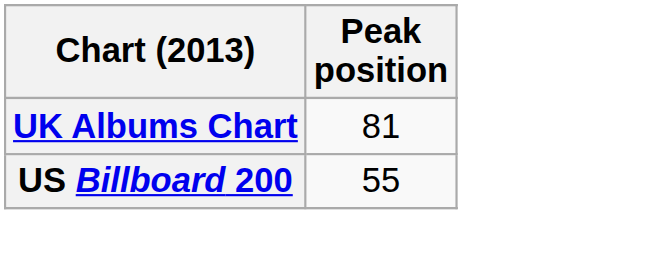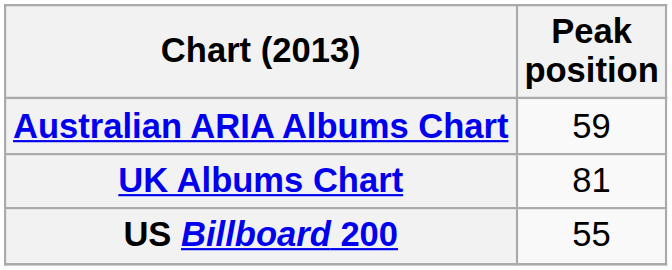 <table class="wikitable sortable plainrowheaders" style="text-align: center">
 <tr>
 </tr>
 <tr>
 <th scope="col">Chart (2013)</th>
 <th scope="col">Peak<br>position</th>
 </tr>
 <tr>
+</tr>
+<tr>
+<th scope="row"><a href='#'>Australian ARIA Albums Chart</a></th>
+<td style="text-align:center;">59</td>
 </tr>
 <tr>
 <th scope="row"><a href='#'>UK Albums Chart</a></th>
 <td style="text-align:center;">81</td>
 </tr>
 <tr>
 <th scope="row">US <a href='#'><em>Billboard</em> 200</a></th>
 <td style="text-align:center;">55</td>
 </tr>
 <tr>
 </tr>
 </table>
